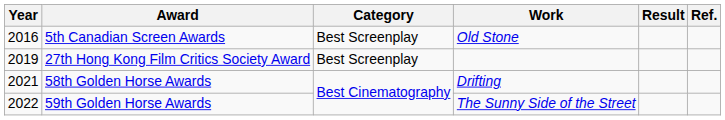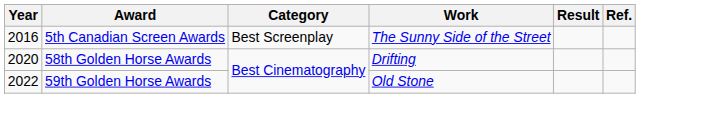 <table class="wikitable plainrowheaders">
 <tr>
 <th>Year</th>
 <th>Award</th>
 <th>Category</th>
 <th>Work</th>
 <th>Result</th>
 <th>Ref.</th>
 </tr>
 <tr>
 <td>2016</td>
 <td><a href='#'>5th Canadian Screen Awards</a></td>
 <td>Best Screenplay</td>
-<td><em><a href='#'>Old Stone</a></em></td>
+<td><em><a href='#'>The Sunny Side of the Street</a></em></td>
 <td></td>
 <td></td>
 </tr>
 <tr>
-<td>2019</td>
-<td><a href='#'>27th Hong Kong Film Critics Society Award</a></td>
-<td>Best Screenplay</td>
-<td><em></em></td>
-<td></td>
-<td></td>
-</tr>
-<tr>
-<td>2021</td>
+<td>2020</td>
 <td><a href='#'>58th Golden Horse Awards</a></td>
 <td rowspan="2"><a href='#'>Best Cinematography</a></td>
 <td><em><a href='#'>Drifting</a></em></td>
 <td></td>
 <td></td>
 </tr>
 <tr>
 <td>2022</td>
 <td><a href='#'>59th Golden Horse Awards</a></td>
-<td><em><a href='#'>The Sunny Side of the Street</a></em></td>
+<td><em><a href='#'>Old Stone</a></em></td>
 <td></td>
 <td></td>
 </tr>
 </table>
